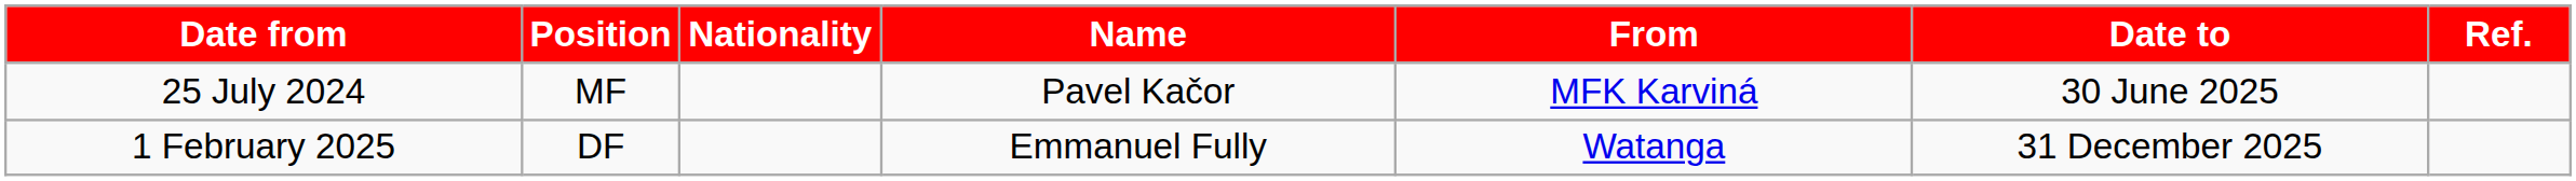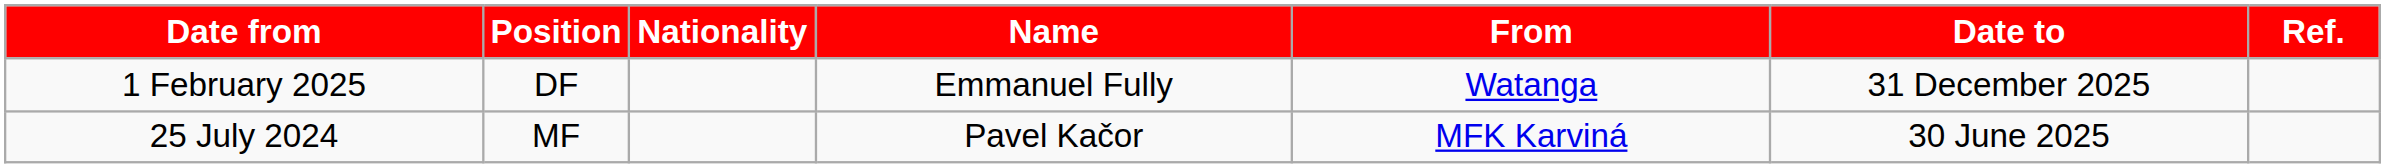 <table class="wikitable" style="text-align:center; font-size:90%; ">
 <tr>
 <th style="background:#ff0000; color:white; width:200px;">Date from</th>
 <th style="background:#ff0000; color:white; width:50px;">Position</th>
 <th style="background:#ff0000; color:white; width:50px;">Nationality</th>
 <th style="background:#ff0000; color:white; width:200px;">Name</th>
 <th style="background:#ff0000; color:white; width:200px;">From</th>
 <th style="background:#ff0000; color:white; width:200px;">Date to</th>
 <th style="background:#ff0000; color:white; width:50px;">Ref.</th>
 </tr>
 <tr>
+<td>1 February 2025</td>
+<td>DF</td>
+<td></td>
+<td>Emmanuel Fully</td>
+<td><a href='#'>Watanga</a></td>
+<td>31 December 2025</td>
+<td></td>
+</tr>
+<tr>
 <td>25 July 2024</td>
 <td>MF</td>
 <td></td>
 <td>Pavel Kačor</td>
 <td><a href='#'>MFK Karviná</a></td>
 <td>30 June 2025</td>
 <td></td>
 </tr>
-<tr>
-<td>1 February 2025</td>
-<td>DF</td>
-<td></td>
-<td>Emmanuel Fully</td>
-<td><a href='#'>Watanga</a></td>
-<td>31 December 2025</td>
-<td></td>
-</tr>
 </table>
